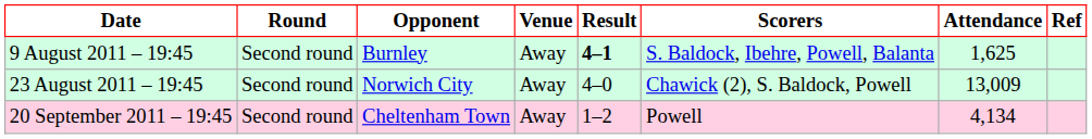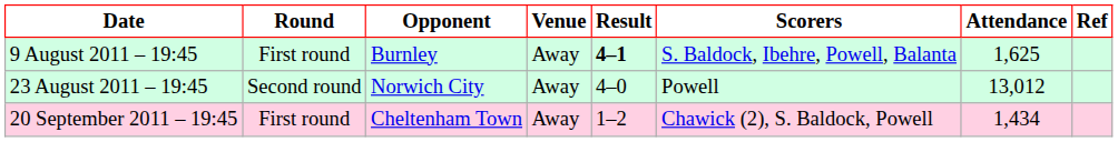 <table class="wikitable">
 <tr>
 <th style="background:#FFFFFF; color:black; border:1px solid red;">Date</th>
 <th style="background:#FFFFFF; color:black; border:1px solid red;">Round</th>
 <th style="background:#FFFFFF; color:black; border:1px solid red;">Opponent</th>
 <th style="background:#FFFFFF; color:black; border:1px solid red;">Venue</th>
 <th style="background:#FFFFFF; color:black; border:1px solid red;">Result</th>
 <th style="background:#FFFFFF; color:black; border:1px solid red;">Scorers</th>
 <th style="background:#FFFFFF; color:black; border:1px solid red;">Attendance</th>
 <th style="background:#FFFFFF; color:black; border:1px solid red;">Ref</th>
 </tr>
 <tr bgcolor = "#d0ffe3">
 <td>9 August 2011 – 19:45</td>
-<td align="center">Second round</td>
+<td align="center">First round</td>
 <td><a href='#'>Burnley</a></td>
 <td>Away</td>
 <td><strong>4–1</strong></td>
 <td><a href='#'>S. Baldock</a>, <a href='#'>Ibehre</a>, <a href='#'>Powell</a>, <a href='#'>Balanta</a></td>
 <td align="center">1,625</td>
 <td></td>
 </tr>
 <tr bgcolor = "#d0ffe3">
 <td>23 August 2011 – 19:45</td>
 <td align="center">Second round</td>
 <td><a href='#'>Norwich City</a></td>
 <td>Away</td>
 <td>4–0</td>
-<td><a href='#'>Chawick</a> (2), S. Baldock, Powell</td>
-<td align="center">13,009</td>
+<td>Powell</td>
+<td align="center">13,012</td>
 <td></td>
 </tr>
 <tr bgcolor = "#ffd0e3">
 <td>20 September 2011 – 19:45</td>
-<td align="center">Second round</td>
+<td align="center">First round</td>
 <td><a href='#'>Cheltenham Town</a></td>
 <td>Away</td>
 <td>1–2</td>
-<td>Powell</td>
-<td align="center">4,134</td>
+<td><a href='#'>Chawick</a> (2), S. Baldock, Powell</td>
+<td align="center">1,434</td>
 <td></td>
 </tr>
 </table>
